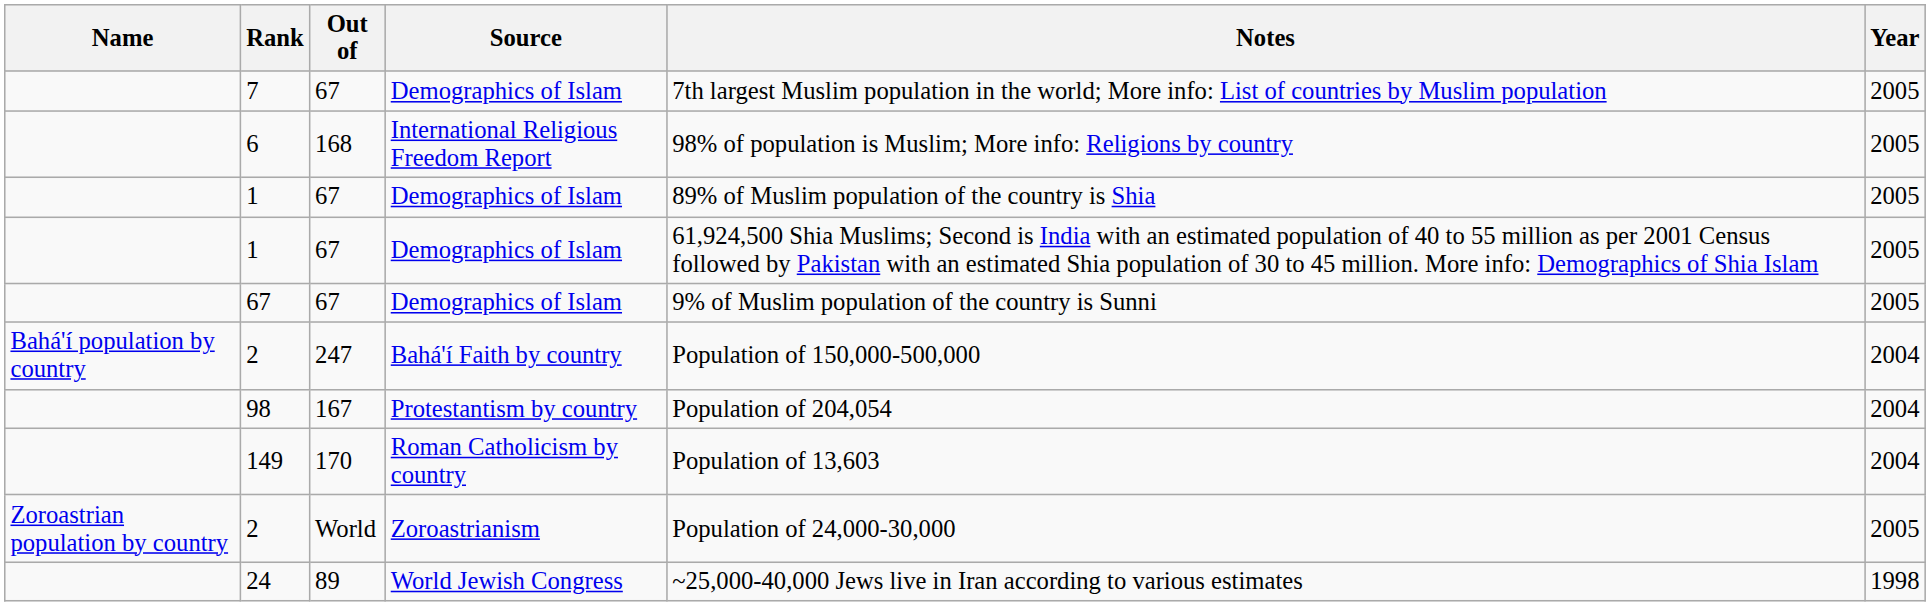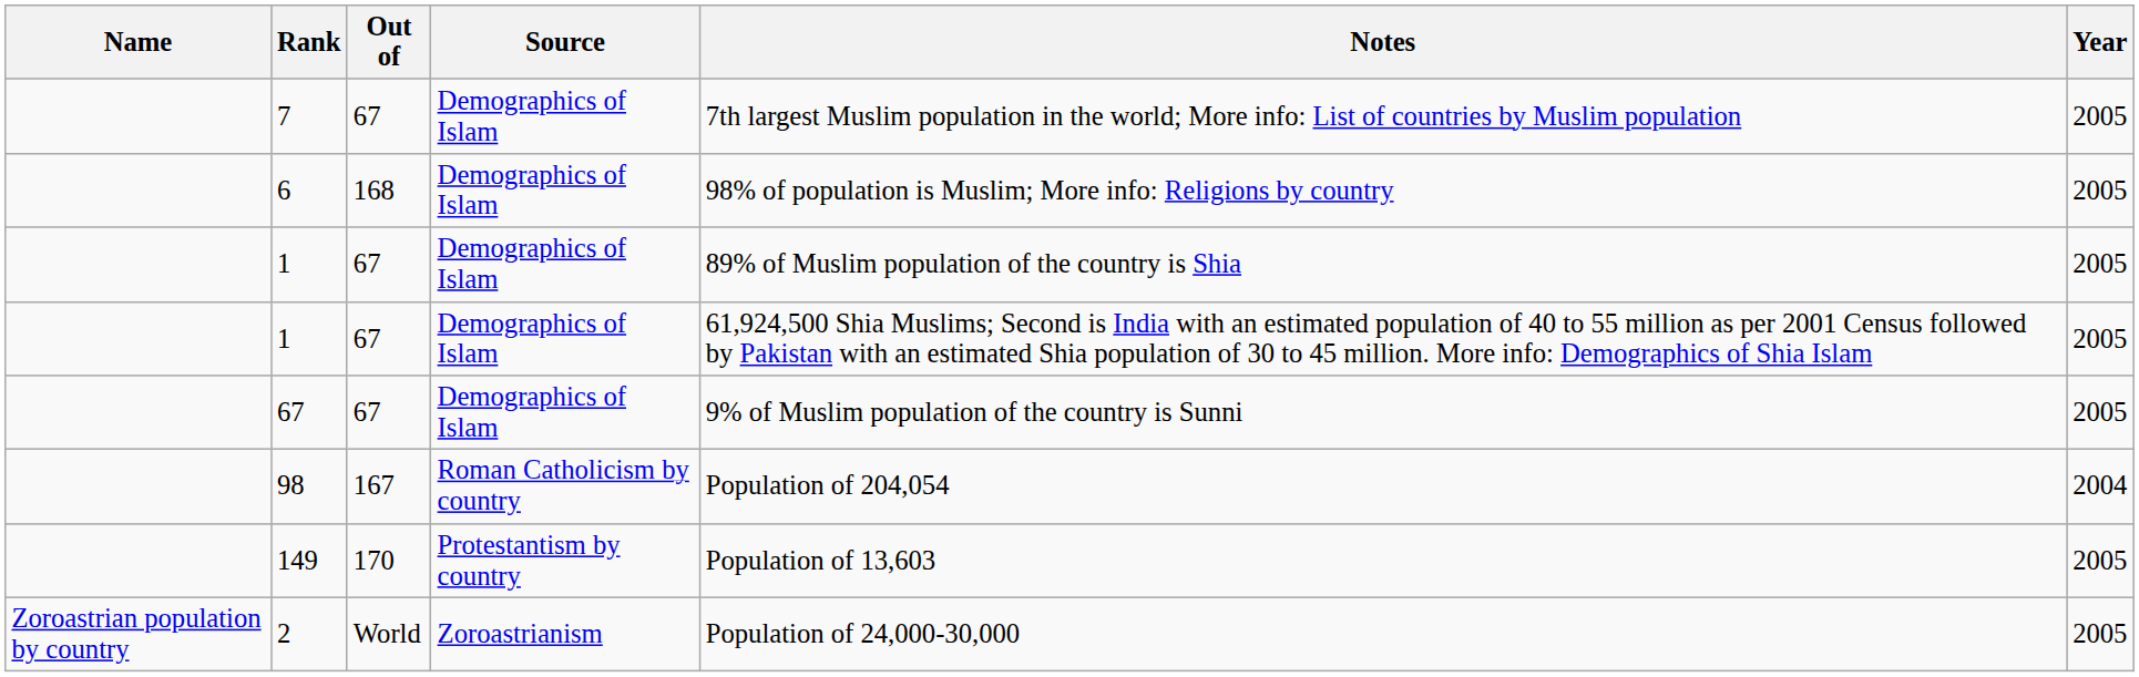 <table class="wikitable sortable" style="text-align:left">
 <tr>
 <th>Name</th>
 <th>Rank</th>
 <th>Out of</th>
 <th>Source</th>
 <th>Notes</th>
 <th>Year</th>
 </tr>
 <tr>
 <td></td>
 <td>7</td>
 <td>67</td>
 <td><a href='#'>Demographics of Islam</a></td>
 <td>7th largest Muslim population in the world; More info: <a href='#'>List of countries by Muslim population</a></td>
 <td>2005</td>
 </tr>
 <tr>
 <td></td>
 <td>6</td>
 <td>168</td>
-<td><a href='#'>International Religious Freedom Report</a></td>
+<td><a href='#'>Demographics of Islam</a></td>
 <td>98% of population is Muslim; More info: <a href='#'>Religions by country</a></td>
 <td>2005</td>
 </tr>
 <tr>
 <td></td>
 <td>1</td>
 <td>67</td>
 <td><a href='#'>Demographics of Islam</a></td>
 <td>89% of Muslim population of the country is <a href='#'>Shia</a></td>
 <td>2005</td>
 </tr>
 <tr>
 <td></td>
 <td>1</td>
 <td>67</td>
 <td><a href='#'>Demographics of Islam</a></td>
 <td>61,924,500 Shia Muslims; Second is <a href='#'>India</a> with an estimated population of 40 to 55 million as per 2001 Census followed by <a href='#'>Pakistan</a> with an estimated Shia population of 30 to 45 million. More info: <a href='#'>Demographics of Shia Islam</a></td>
 <td>2005</td>
 </tr>
 <tr>
 <td></td>
 <td>67</td>
 <td>67</td>
 <td><a href='#'>Demographics of Islam</a></td>
 <td>9% of Muslim population of the country is Sunni</td>
 <td>2005</td>
 </tr>
 <tr>
-<td><a href='#'>Bahá'í population by country</a></td>
-<td>2</td>
-<td>247</td>
-<td><a href='#'>Bahá'í Faith by country</a></td>
-<td>Population of 150,000-500,000</td>
-<td>2004</td>
-</tr>
-<tr>
 <td></td>
 <td>98</td>
 <td>167</td>
-<td><a href='#'>Protestantism by country</a></td>
+<td><a href='#'>Roman Catholicism by country</a></td>
 <td>Population of 204,054</td>
 <td>2004</td>
 </tr>
 <tr>
 <td></td>
 <td>149</td>
 <td>170</td>
-<td><a href='#'>Roman Catholicism by country</a></td>
+<td><a href='#'>Protestantism by country</a></td>
 <td>Population of 13,603</td>
-<td>2004</td>
+<td>2005</td>
 </tr>
 <tr>
 <td><a href='#'>Zoroastrian population by country</a></td>
 <td>2</td>
 <td>World</td>
 <td><a href='#'>Zoroastrianism</a></td>
 <td>Population of 24,000-30,000</td>
 <td>2005</td>
 </tr>
-<tr>
-<td></td>
-<td>24</td>
-<td>89</td>
-<td><a href='#'>World Jewish Congress</a></td>
-<td>~25,000-40,000 Jews live in Iran according to various estimates</td>
-<td>1998</td>
-</tr>
 </table>
